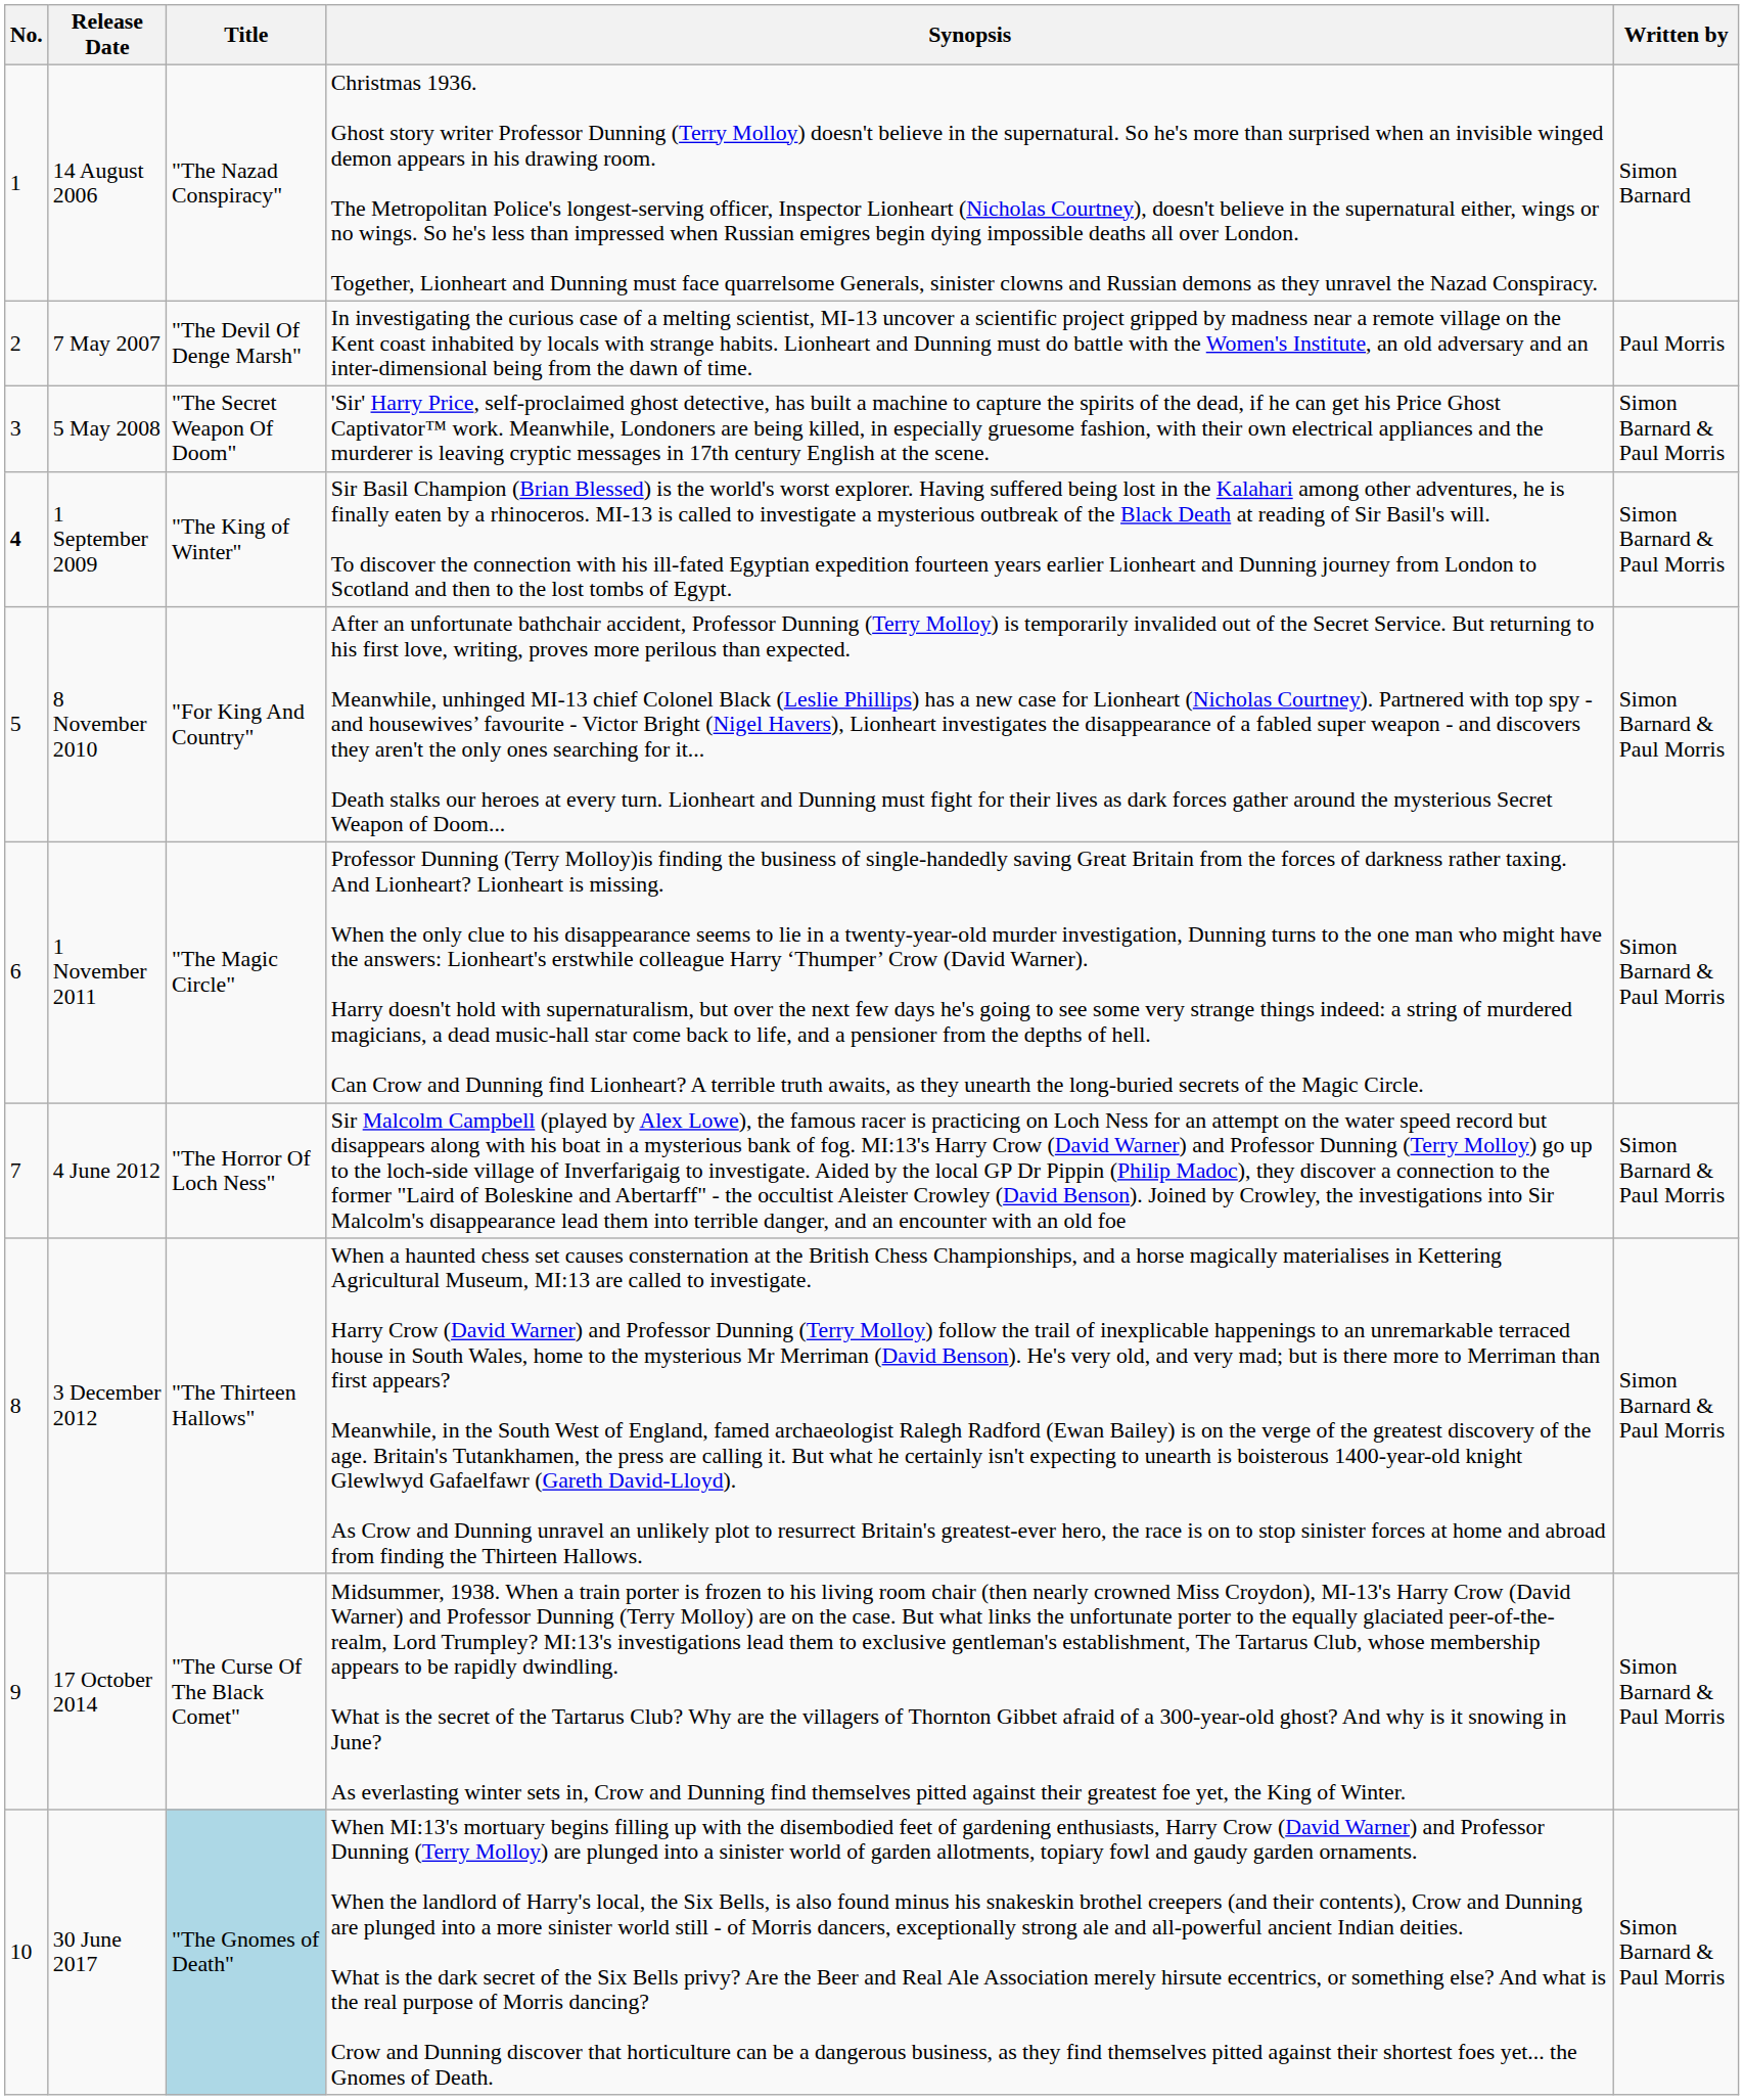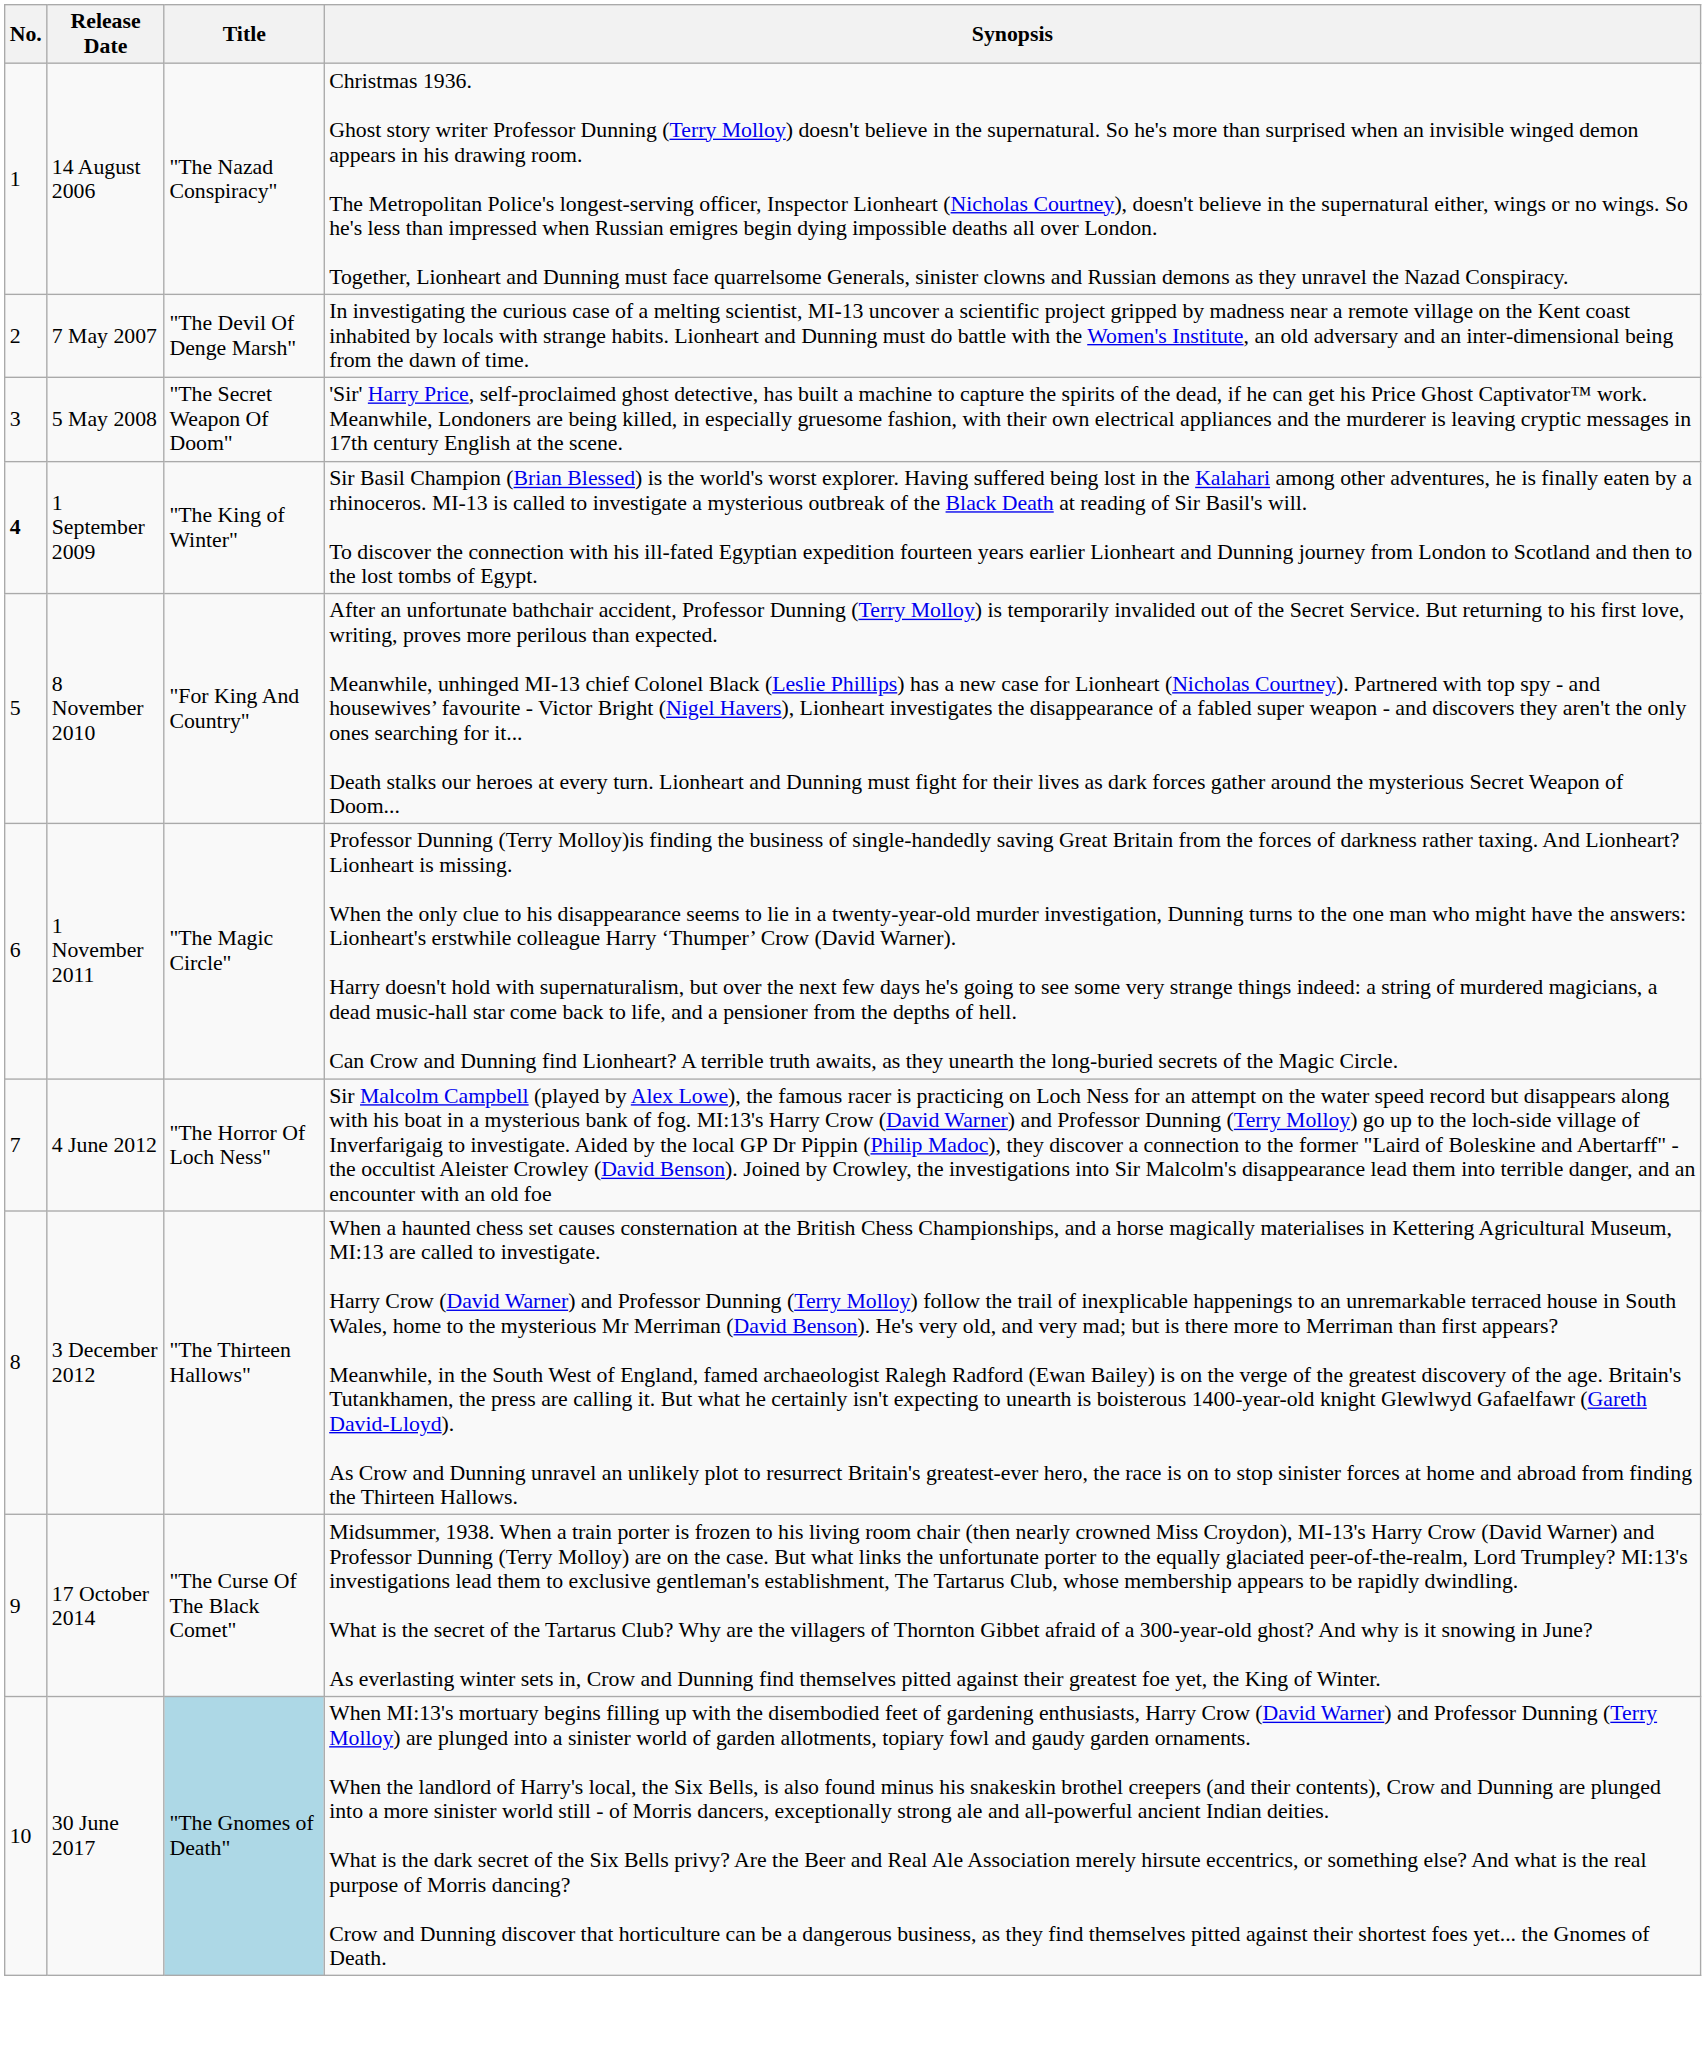 <table class="wikitable">
 <tr>
 <th>No.</th>
 <th>Release Date</th>
 <th>Title</th>
 <th>Synopsis</th>
-<th>Written by</th>
 </tr>
 <tr>
 <td>1</td>
 <td>14 August 2006</td>
 <td>"The Nazad Conspiracy"</td>
 <td>Christmas 1936.<br><br>Ghost story writer Professor Dunning (<a href='#'>Terry Molloy</a>) doesn't believe in the supernatural. So he's more than surprised when an invisible winged demon appears in his drawing room.<br><br>The Metropolitan Police's longest-serving officer, Inspector Lionheart (<a href='#'>Nicholas Courtney</a>), doesn't believe in the supernatural either, wings or no wings. So he's less than impressed when Russian emigres begin dying impossible deaths all over London.<br><br>Together, Lionheart and Dunning must face quarrelsome Generals, sinister clowns and Russian demons as they unravel the Nazad Conspiracy.</td>
-<td>Simon Barnard</td>
 </tr>
 <tr>
 <td>2</td>
 <td>7 May 2007</td>
 <td>"The Devil Of Denge Marsh"</td>
 <td>In investigating the curious case of a melting scientist, MI-13 uncover a scientific project gripped by madness near a remote village on the Kent coast inhabited by locals with strange habits. Lionheart and Dunning must do battle with the <a href='#'>Women's Institute</a>, an old adversary and an inter-dimensional being from the dawn of time.</td>
-<td>Paul Morris</td>
 </tr>
 <tr>
 <td>3</td>
 <td>5 May 2008</td>
 <td>"The Secret Weapon Of Doom"</td>
 <td>'Sir' <a href='#'>Harry Price</a>, self-proclaimed ghost detective, has built a machine to capture the spirits of the dead, if he can get his Price Ghost Captivator™  work. Meanwhile, Londoners are being killed, in especially gruesome fashion, with their own electrical appliances and the murderer is leaving cryptic messages in 17th century English at the scene.</td>
-<td>Simon Barnard & Paul Morris</td>
 </tr>
 <tr>
 <td><strong>4</strong></td>
 <td>1 September 2009</td>
 <td>"The King of Winter"</td>
 <td>Sir Basil Champion (<a href='#'>Brian Blessed</a>) is the world's worst explorer. Having suffered being lost in the <a href='#'>Kalahari</a> among other adventures, he is finally eaten by a rhinoceros. MI-13 is called to investigate a mysterious outbreak of the <a href='#'>Black Death</a> at reading of Sir Basil's will.<br><br>To discover the connection with his ill-fated Egyptian expedition fourteen years earlier Lionheart and Dunning journey from London to Scotland and then to the lost tombs of Egypt.</td>
-<td>Simon Barnard & Paul Morris</td>
 </tr>
 <tr>
 <td>5</td>
 <td>8 November 2010</td>
 <td>"For King And Country"</td>
 <td>After an unfortunate bathchair accident, Professor Dunning (<a href='#'>Terry Molloy</a>) is temporarily invalided out of the Secret Service. But returning to his first love, writing, proves more perilous than expected.<br><br>Meanwhile, unhinged MI-13 chief Colonel Black (<a href='#'>Leslie Phillips</a>) has a new case for Lionheart (<a href='#'>Nicholas Courtney</a>). Partnered with top spy - and housewives’ favourite - Victor Bright (<a href='#'>Nigel Havers</a>), Lionheart investigates the disappearance of a fabled super weapon - and discovers they aren't the only ones searching for it...<br><br>Death stalks our heroes at every turn. Lionheart and Dunning must fight for their lives as dark forces gather around the mysterious Secret Weapon of Doom...</td>
-<td>Simon Barnard & Paul Morris</td>
 </tr>
 <tr>
 <td>6</td>
 <td>1 November 2011</td>
 <td>"The Magic Circle"</td>
 <td>Professor Dunning (Terry Molloy)is finding the business of single-handedly saving Great Britain from the forces of darkness rather taxing. And Lionheart? Lionheart is missing.<br><br>When the only clue to his disappearance seems to lie in a twenty-year-old murder investigation, Dunning turns to the one man who might have the answers: Lionheart's erstwhile colleague Harry ‘Thumper’ Crow (David Warner).<br><br>Harry doesn't hold with supernaturalism, but over the next few days he's going to see some very strange things indeed: a string of murdered magicians, a dead music-hall star come back to life, and a pensioner from the depths of hell.<br><br>Can Crow and Dunning find Lionheart? A terrible truth awaits, as they unearth the long-buried secrets of the Magic Circle.</td>
-<td>Simon Barnard & Paul Morris</td>
 </tr>
 <tr>
 <td>7</td>
 <td>4 June 2012</td>
 <td>"The Horror Of Loch Ness"</td>
 <td>Sir <a href='#'>Malcolm Campbell</a> (played by <a href='#'>Alex Lowe</a>), the famous racer is practicing on Loch Ness for an attempt on the water speed record but disappears along with his boat in a mysterious bank of fog. MI:13's Harry Crow (<a href='#'>David Warner</a>) and Professor Dunning (<a href='#'>Terry Molloy</a>) go up to the loch-side village of Inverfarigaig to investigate. Aided by the local GP Dr Pippin (<a href='#'>Philip Madoc</a>), they discover a connection to the former "Laird of Boleskine and Abertarff" - the occultist Aleister Crowley (<a href='#'>David Benson</a>). Joined by Crowley, the investigations into Sir Malcolm's disappearance lead them into terrible danger, and an encounter with an old foe</td>
-<td>Simon Barnard & Paul Morris</td>
 </tr>
 <tr>
 <td>8</td>
 <td>3 December 2012</td>
 <td>"The Thirteen Hallows"</td>
 <td>When a haunted chess set causes consternation at the British Chess Championships, and a horse magically materialises in Kettering Agricultural Museum, MI:13 are called to investigate.<br><br>Harry Crow (<a href='#'>David Warner</a>) and Professor Dunning (<a href='#'>Terry Molloy</a>) follow the trail of inexplicable happenings to an unremarkable terraced house in South Wales, home to the mysterious Mr Merriman (<a href='#'>David Benson</a>). He's very old, and very mad; but is there more to Merriman than first appears?<br><br>Meanwhile, in the South West of England, famed archaeologist Ralegh Radford (Ewan Bailey) is on the verge of the greatest discovery of the age. Britain's Tutankhamen, the press are calling it. But what he certainly isn't expecting to unearth is boisterous 1400-year-old knight Glewlwyd Gafaelfawr (<a href='#'>Gareth David-Lloyd</a>).<br><br>As Crow and Dunning unravel an unlikely plot to resurrect Britain's greatest-ever hero, the race is on to stop sinister forces at home and abroad from finding the Thirteen Hallows.</td>
-<td>Simon Barnard & Paul Morris</td>
 </tr>
 <tr>
 <td>9</td>
 <td>17 October 2014</td>
 <td>"The Curse Of The Black Comet"</td>
 <td>Midsummer, 1938. When a train porter is frozen to his living room chair (then nearly crowned Miss Croydon), MI-13's Harry Crow (David Warner) and Professor Dunning (Terry Molloy) are on the case. But what links the unfortunate porter to the equally glaciated peer-of-the-realm, Lord Trumpley? MI:13's investigations lead them to exclusive gentleman's establishment, The Tartarus Club, whose membership appears to be rapidly dwindling.<br><br>What is the secret of the Tartarus Club? Why are the villagers of Thornton Gibbet afraid of a 300-year-old ghost? And why is it snowing in June?<br><br>As everlasting winter sets in, Crow and Dunning find themselves pitted against their greatest foe yet, the King of Winter.</td>
-<td>Simon Barnard & Paul Morris</td>
 </tr>
 <tr>
 <td>10</td>
 <td>30 June 2017</td>
 <td style="background: lightblue;">"The Gnomes of Death"</td>
 <td>When MI:13's mortuary begins filling up with the disembodied feet of gardening enthusiasts, Harry Crow (<a href='#'>David Warner</a>) and Professor Dunning (<a href='#'>Terry Molloy</a>) are plunged into a sinister world of garden allotments, topiary fowl and gaudy garden ornaments.<br><br>When the landlord of Harry's local, the Six Bells, is also found minus his snakeskin brothel creepers (and their contents), Crow and Dunning are plunged into a more sinister world still - of Morris dancers, exceptionally strong ale and all-powerful ancient Indian deities.<br><br>What is the dark secret of the Six Bells privy? Are the Beer and Real Ale Association merely hirsute eccentrics, or something else? And what is the real purpose of Morris dancing?<br><br>Crow and Dunning discover that horticulture can be a dangerous business, as they find themselves pitted against their shortest foes yet... the Gnomes of Death.</td>
-<td>Simon Barnard & Paul Morris</td>
 </tr>
 </table>
